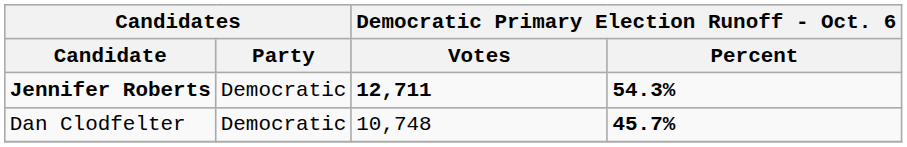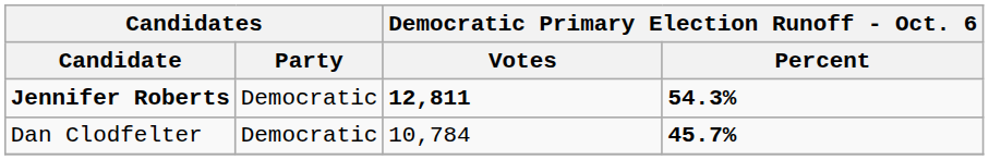 <table class=wikitable>
 <tr>
 <th colspan=2>Candidates</th>
 <th colspan=2>Democratic Primary Election Runoff - Oct. 6 </th>
 </tr>
 <tr>
 <th>Candidate</th>
 <th>Party</th>
 <th>Votes</th>
 <th>Percent</th>
 </tr>
 <tr>
 <td><strong>Jennifer Roberts</strong></td>
 <td>Democratic</td>
-<td><strong>12,711</strong></td>
+<td><strong>12,811</strong></td>
 <td><strong>54.3%</strong></td>
 </tr>
 <tr>
 <td>Dan Clodfelter</td>
 <td>Democratic</td>
-<td>10,748</td>
+<td>10,784</td>
 <td><strong>45.7%</strong></td>
 </tr>
 <tr>
 </tr>
 </table>
